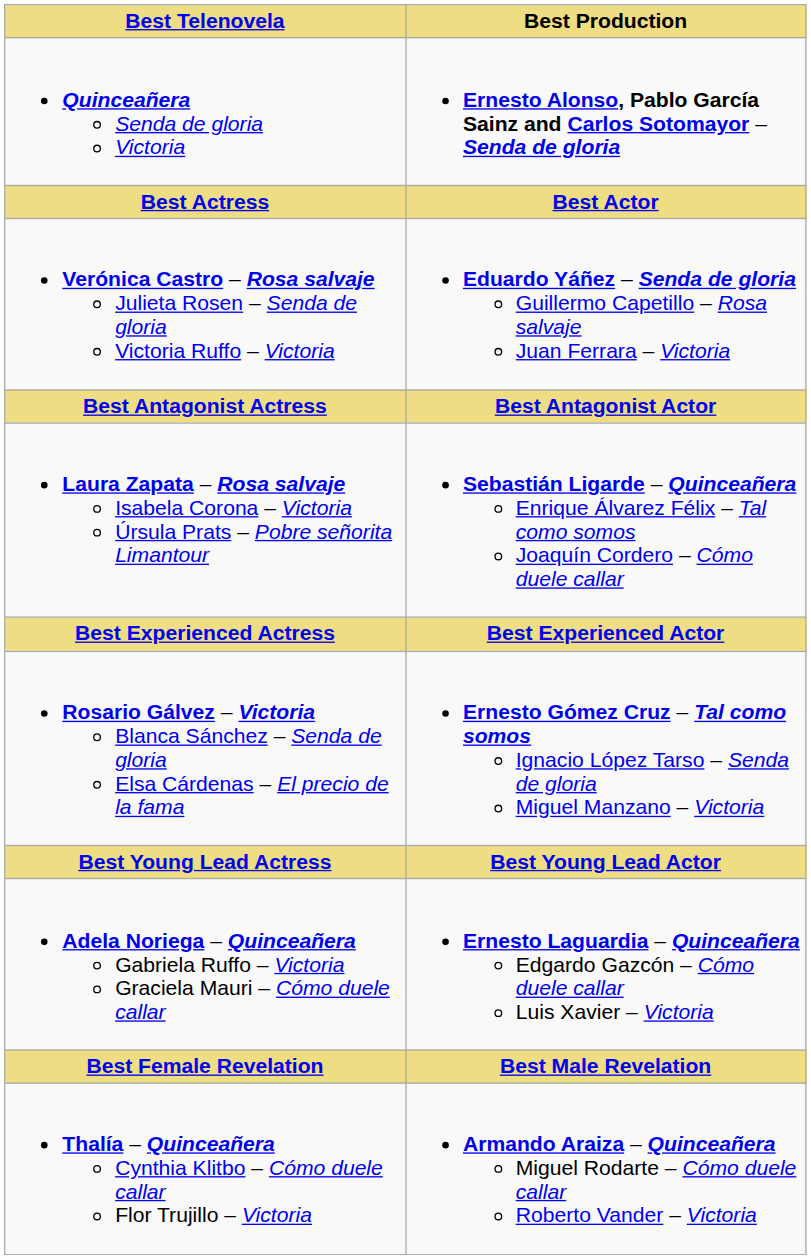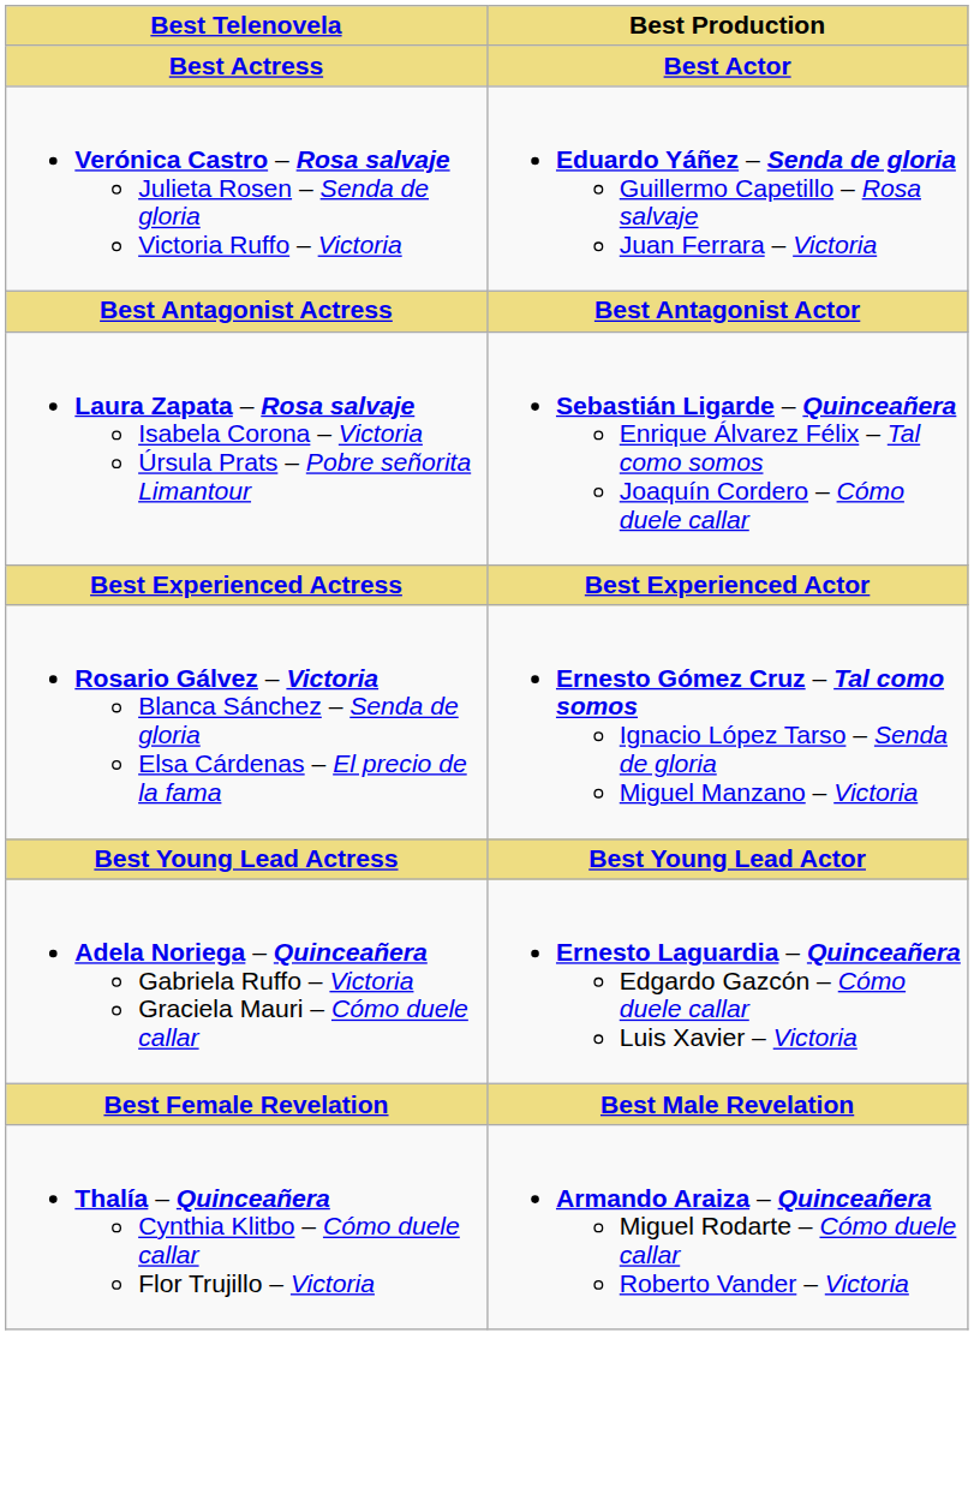 <table class="wikitable">
 <tr>
 <th style="background:#EEDD82; width:50%"><a href='#'>Best Telenovela</a></th>
 <th style="background:#EEDD82; width:50%">Best Production</th>
-</tr>
-<tr>
-<td valign="top"><br><ul><li><strong><em><a href='#'>Quinceañera</a></em></strong><ul><li><em><a href='#'>Senda de gloria</a></em></li><li><em><a href='#'>Victoria</a></em></li></ul></li></ul></td>
-<td valign="top"><br><ul><li><strong><a href='#'>Ernesto Alonso</a>, Pablo García Sainz and <a href='#'>Carlos Sotomayor</a></strong> – <strong><em><a href='#'>Senda de gloria</a></em></strong></li></ul></td>
 </tr>
 <tr>
 <th style="background:#EEDD82; width:50%"><a href='#'>Best Actress</a></th>
 <th style="background:#EEDD82; width:50%"><a href='#'>Best Actor</a></th>
 </tr>
 <tr>
 <td valign="top"><br><ul><li><strong><a href='#'>Verónica Castro</a></strong> – <strong><em><a href='#'>Rosa salvaje</a></em></strong><ul><li><a href='#'>Julieta Rosen</a> – <em><a href='#'>Senda de gloria</a></em></li><li><a href='#'>Victoria Ruffo</a> – <em><a href='#'>Victoria</a></em></li></ul></li></ul></td>
 <td valign="top"><br><ul><li><strong><a href='#'>Eduardo Yáñez</a></strong> – <strong><em><a href='#'>Senda de gloria</a></em></strong><ul><li><a href='#'>Guillermo Capetillo</a> – <em><a href='#'>Rosa salvaje</a></em></li><li><a href='#'>Juan Ferrara</a> – <em><a href='#'>Victoria</a></em></li></ul></li></ul></td>
 </tr>
 <tr>
 <th style="background:#EEDD82; width:50%"><a href='#'>Best Antagonist Actress</a></th>
 <th style="background:#EEDD82; width:50%"><a href='#'>Best Antagonist Actor</a></th>
 </tr>
 <tr>
 <td valign="top"><br><ul><li><strong><a href='#'>Laura Zapata</a></strong> – <strong><em><a href='#'>Rosa salvaje</a></em></strong><ul><li><a href='#'>Isabela Corona</a> – <em><a href='#'>Victoria</a></em></li><li><a href='#'>Úrsula Prats</a> – <em><a href='#'>Pobre señorita Limantour</a></em></li></ul></li></ul></td>
 <td valign="top"><br><ul><li><strong><a href='#'>Sebastián Ligarde</a></strong> – <strong><em><a href='#'>Quinceañera</a></em></strong><ul><li><a href='#'>Enrique Álvarez Félix</a> – <em><a href='#'>Tal como somos</a></em></li><li><a href='#'>Joaquín Cordero</a> – <em><a href='#'>Cómo duele callar</a></em></li></ul></li></ul></td>
 </tr>
 <tr>
 <th style="background:#EEDD82; width:50%"><a href='#'>Best Experienced Actress</a></th>
 <th style="background:#EEDD82; width:50%"><a href='#'>Best Experienced Actor</a></th>
 </tr>
 <tr>
 <td valign="top"><br><ul><li><strong><a href='#'>Rosario Gálvez</a></strong> – <strong><em><a href='#'>Victoria</a></em></strong><ul><li><a href='#'>Blanca Sánchez</a> – <em><a href='#'>Senda de gloria</a></em></li><li><a href='#'>Elsa Cárdenas</a> – <em><a href='#'>El precio de la fama</a></em></li></ul></li></ul></td>
 <td valign="top"><br><ul><li><strong><a href='#'>Ernesto Gómez Cruz</a></strong> – <strong><em><a href='#'>Tal como somos</a></em></strong><ul><li><a href='#'>Ignacio López Tarso</a> – <em><a href='#'>Senda de gloria</a></em></li><li><a href='#'>Miguel Manzano</a> – <em><a href='#'>Victoria</a></em></li></ul></li></ul></td>
 </tr>
 <tr>
 <th style="background:#EEDD82; width:50%"><a href='#'>Best Young Lead Actress</a></th>
 <th style="background:#EEDD82; width:50%"><a href='#'>Best Young Lead Actor</a></th>
 </tr>
 <tr>
 <td valign="top"><br><ul><li><strong><a href='#'>Adela Noriega</a></strong> – <strong><em><a href='#'>Quinceañera</a></em></strong><ul><li>Gabriela Ruffo – <em><a href='#'>Victoria</a></em></li><li>Graciela Mauri – <em><a href='#'>Cómo duele callar</a></em></li></ul></li></ul></td>
 <td valign="top"><br><ul><li><strong><a href='#'>Ernesto Laguardia</a></strong> – <strong><em><a href='#'>Quinceañera</a></em></strong><ul><li>Edgardo Gazcón – <em><a href='#'>Cómo duele callar</a></em></li><li>Luis Xavier – <em><a href='#'>Victoria</a></em></li></ul></li></ul></td>
 </tr>
 <tr>
 <th style="background:#EEDD82; width:50%"><a href='#'>Best Female Revelation</a></th>
 <th style="background:#EEDD82; width:50%"><a href='#'>Best Male Revelation</a></th>
 </tr>
 <tr>
 <td valign="top"><br><ul><li><strong><a href='#'>Thalía</a></strong> – <strong><em><a href='#'>Quinceañera</a></em></strong><ul><li><a href='#'>Cynthia Klitbo</a> – <em><a href='#'>Cómo duele callar</a></em></li><li>Flor Trujillo – <em><a href='#'>Victoria</a></em></li></ul></li></ul></td>
 <td valign="top"><br><ul><li><strong><a href='#'>Armando Araiza</a></strong> – <strong><em><a href='#'>Quinceañera</a></em></strong><ul><li>Miguel Rodarte – <em><a href='#'>Cómo duele callar</a></em></li><li><a href='#'>Roberto Vander</a> – <em><a href='#'>Victoria</a></em></li></ul></li></ul></td>
 </tr>
 </table>
